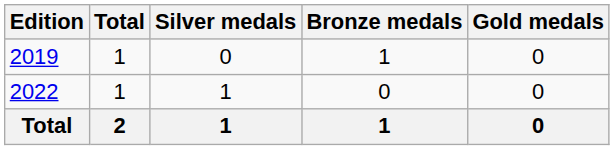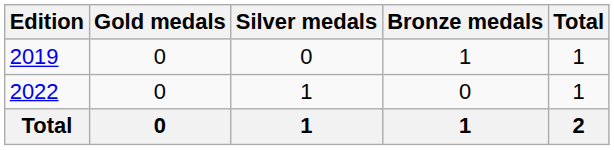 <table class="wikitable">
 <tr>
 <th>Edition</th>
-<th>Total</th>
+<th>Gold medals</th>
 <th>Silver medals</th>
 <th>Bronze medals</th>
-<th>Gold medals</th>
+<th>Total</th>
 </tr>
 <tr>
 <td><a href='#'>2019</a></td>
+<td style="text-align:center;">0</td>
+<td style="text-align:center;">0</td>
+<td style="text-align:center;">1</td>
+<td style="text-align:center;">1</td>
+</tr>
+<tr>
+<td><a href='#'>2022</a></td>
+<td style="text-align:center;">0</td>
 <td style="text-align:center;">1</td>
 <td style="text-align:center;">0</td>
 <td style="text-align:center;">1</td>
-<td style="text-align:center;">0</td>
-</tr>
-<tr>
-<td><a href='#'>2022</a></td>
-<td style="text-align:center;">1</td>
-<td style="text-align:center;">1</td>
-<td style="text-align:center;">0</td>
-<td style="text-align:center;">0</td>
 </tr>
 <tr>
 <th>Total</th>
-<th style="text-align:center;">2</th>
+<th style="text-align:center;">0</th>
 <th style="text-align:center;">1</th>
 <th style="text-align:center;">1</th>
-<th style="text-align:center;">0</th>
+<th style="text-align:center;">2</th>
 </tr>
 </table>
